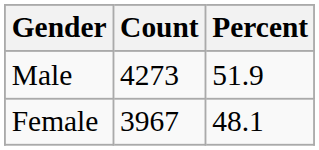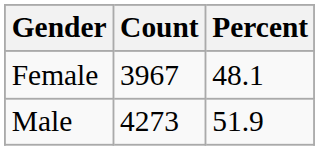 <table class="wikitable">
 <tr>
 <th>Gender</th>
 <th>Count</th>
 <th>Percent</th>
 </tr>
 <tr>
+<td>Female</td>
+<td>3967</td>
+<td>48.1</td>
+</tr>
+<tr>
 <td>Male</td>
 <td>4273</td>
 <td>51.9</td>
 </tr>
-<tr>
-<td>Female</td>
-<td>3967</td>
-<td>48.1</td>
-</tr>
 </table>
